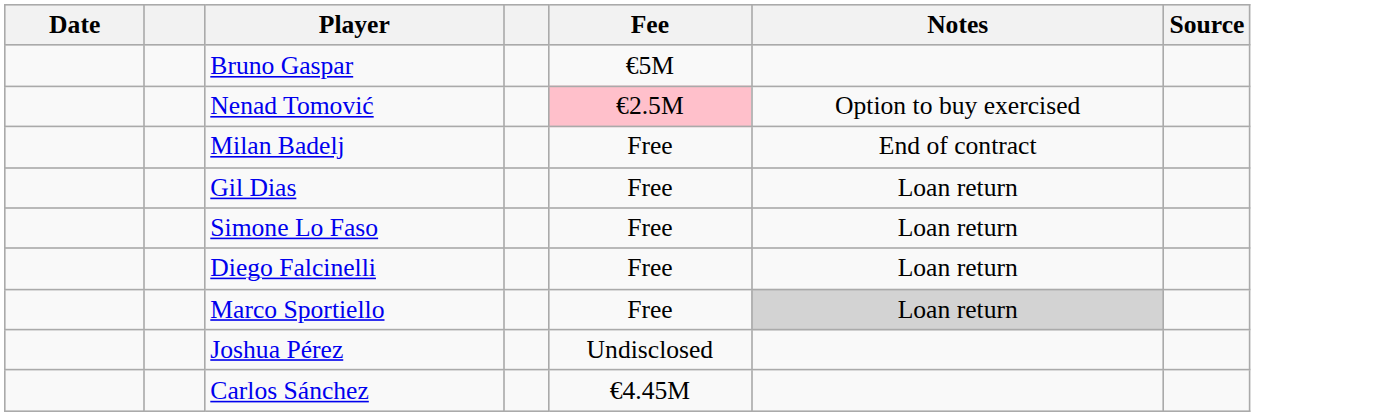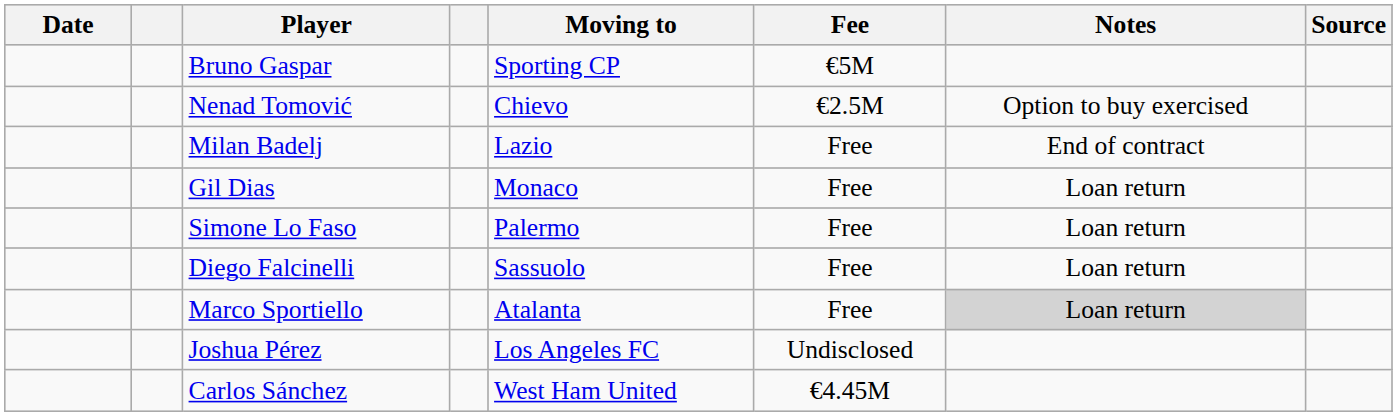 <table class="wikitable sortable">
 <tr>
 <th style="width:80px;">Date</th>
 <th style="width:30px;"></th>
 <th style="width:180px;">Player</th>
 <th style="width:20px;"></th>
+<th style="width:180px;">Moving to</th>
 <th style="width:120px;" class="unsortable">Fee</th>
 <th style="width:250px;" class="unsortable">Notes</th>
 <th style="width:20px;">Source</th>
 </tr>
 <tr>
 <td></td>
 <td align=center></td>
 <td> <a href='#'>Bruno Gaspar</a></td>
 <td align=center></td>
+<td> <a href='#'>Sporting CP</a></td>
 <td align=center>€5M</td>
 <td align=center></td>
 <td></td>
 </tr>
 <tr>
 <td></td>
 <td align=center></td>
 <td> <a href='#'>Nenad Tomović</a></td>
 <td align=center></td>
-<td align=center style="background: pink;">€2.5M</td>
+<td> <a href='#'>Chievo</a></td>
+<td align=center>€2.5M</td>
 <td align=center>Option to buy exercised</td>
 <td></td>
 </tr>
 <tr>
 <td></td>
 <td align=center></td>
 <td> <a href='#'>Milan Badelj</a></td>
 <td align=center></td>
+<td> <a href='#'>Lazio</a></td>
 <td align=center>Free</td>
 <td align=center>End of contract</td>
 <td></td>
 </tr>
 <tr>
 <td></td>
 <td align=center></td>
 <td> <a href='#'>Gil Dias</a></td>
 <td align=center></td>
+<td> <a href='#'>Monaco</a></td>
 <td align=center>Free</td>
 <td align=center>Loan return</td>
 <td></td>
 </tr>
 <tr>
 <td></td>
 <td align=center></td>
 <td> <a href='#'>Simone Lo Faso</a></td>
 <td align=center></td>
+<td> <a href='#'>Palermo</a></td>
 <td align=center>Free</td>
 <td align=center>Loan return</td>
 <td></td>
 </tr>
 <tr>
 <td></td>
 <td align=center></td>
 <td> <a href='#'>Diego Falcinelli</a></td>
 <td align=center></td>
+<td> <a href='#'>Sassuolo</a></td>
 <td align=center>Free</td>
 <td align=center>Loan return</td>
 <td></td>
 </tr>
 <tr>
 <td></td>
 <td align=center></td>
 <td> <a href='#'>Marco Sportiello</a></td>
 <td align=center></td>
+<td> <a href='#'>Atalanta</a></td>
 <td align=center>Free</td>
 <td align=center style="background: lightgrey;">Loan return</td>
 <td></td>
 </tr>
 <tr>
 <td></td>
 <td align=center></td>
 <td> <a href='#'>Joshua Pérez</a></td>
 <td align=center></td>
+<td> <a href='#'>Los Angeles FC</a></td>
 <td align=center>Undisclosed</td>
 <td align=center></td>
 <td></td>
 </tr>
 <tr>
 <td></td>
 <td align=center></td>
 <td> <a href='#'>Carlos Sánchez</a></td>
 <td align=center></td>
+<td> <a href='#'>West Ham United</a></td>
 <td align=center>€4.45M</td>
 <td align=center></td>
 <td></td>
 </tr>
 </table>
